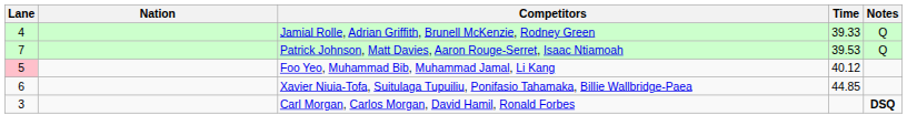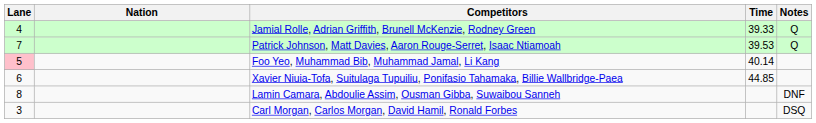 <table class="wikitable sortable" width=75% style="text-align:center; font-size:95%">
 <tr>
 <th width=15>Lane</th>
 <th width=300>Nation</th>
 <th width=700>Competitors</th>
 <th width=15>Time</th>
 <th width=15>Notes</th>
 </tr>
 <tr bgcolor=ccffcc>
 <td>4</td>
 <td align=left></td>
 <td align=left><a href='#'>Jamial Rolle</a>, <a href='#'>Adrian Griffith</a>, <a href='#'>Brunell McKenzie</a>, <a href='#'>Rodney Green</a></td>
 <td>39.33</td>
 <td>Q</td>
 </tr>
 <tr bgcolor=ccffcc>
 <td>7</td>
 <td align=left></td>
 <td align=left><a href='#'>Patrick Johnson</a>, <a href='#'>Matt Davies</a>, <a href='#'>Aaron Rouge-Serret</a>, <a href='#'>Isaac Ntiamoah</a></td>
 <td>39.53</td>
 <td>Q</td>
 </tr>
 <tr>
 <td style="background: pink;">5</td>
 <td align=left></td>
 <td align=left><a href='#'>Foo Yeo</a>, <a href='#'>Muhammad Bib</a>, <a href='#'>Muhammad Jamal</a>, <a href='#'>Li Kang</a></td>
-<td>40.12</td>
+<td>40.14</td>
 <td></td>
 </tr>
 <tr>
 <td>6</td>
 <td align=left></td>
 <td align=left><a href='#'>Xavier Niuia-Tofa</a>, <a href='#'>Suitulaga Tupuiliu</a>, <a href='#'>Ponifasio Tahamaka</a>, <a href='#'>Billie Wallbridge-Paea</a></td>
 <td>44.85</td>
 <td></td>
 </tr>
 <tr>
+<td>8</td>
+<td align=left></td>
+<td align=left><a href='#'>Lamin Camara</a>, <a href='#'>Abdoulie Assim</a>, <a href='#'>Ousman Gibba</a>, <a href='#'>Suwaibou Sanneh</a></td>
+<td></td>
+<td>DNF</td>
+</tr>
+<tr>
 <td>3</td>
 <td align=left></td>
 <td align=left><a href='#'>Carl Morgan</a>, <a href='#'>Carlos Morgan</a>, <a href='#'>David Hamil</a>, <a href='#'>Ronald Forbes</a></td>
 <td></td>
-<td><strong>DSQ</strong></td>
+<td>DSQ</td>
 </tr>
 </table>
